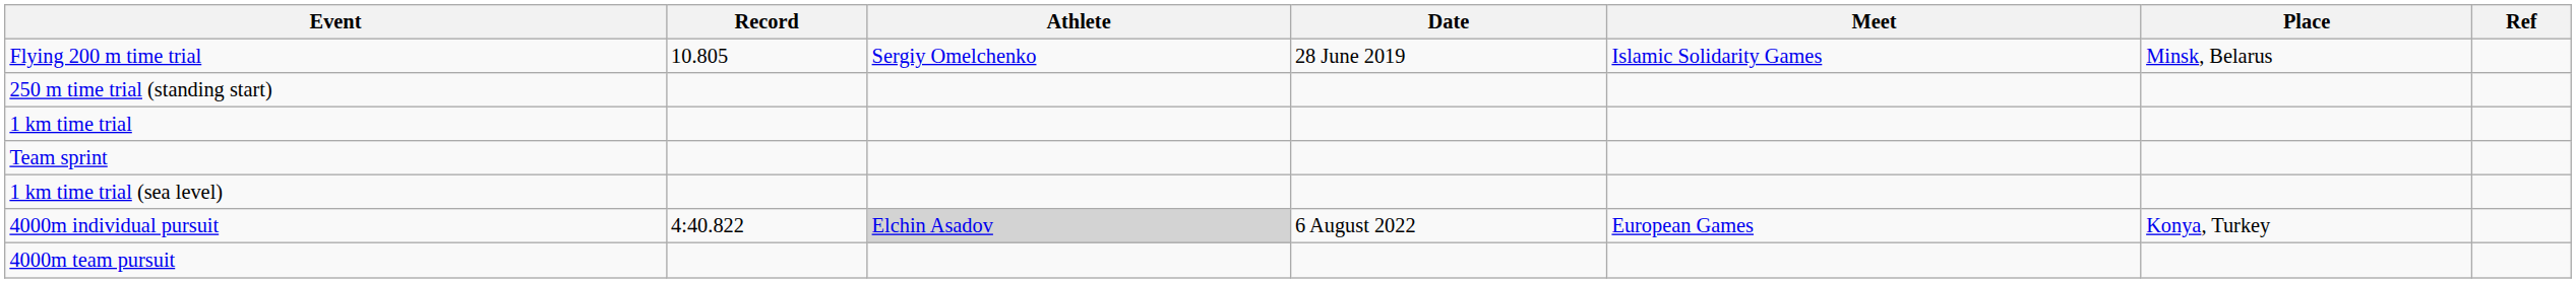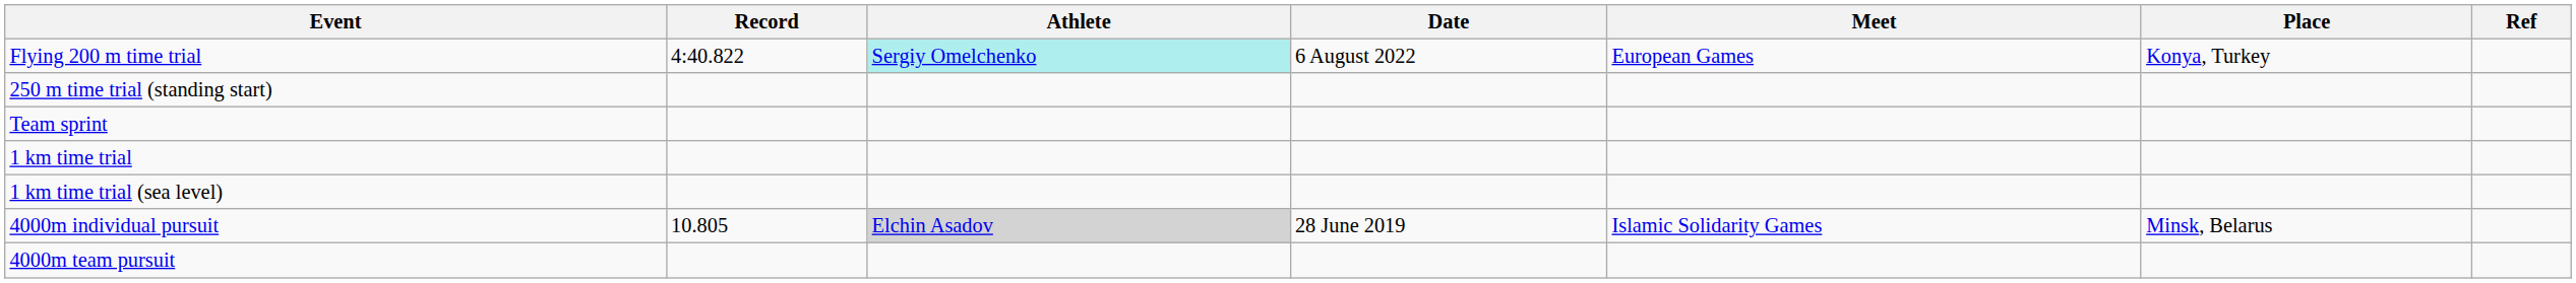 <table class="wikitable" style="font-size:95%; width: 95%;">
 <tr>
 <th>Event</th>
 <th>Record</th>
 <th>Athlete</th>
 <th>Date</th>
 <th>Meet</th>
 <th>Place</th>
 <th>Ref</th>
 </tr>
 <tr>
 <td><a href='#'>Flying 200 m time trial</a></td>
-<td>10.805</td>
-<td><a href='#'>Sergiy Omelchenko</a></td>
-<td>28 June 2019</td>
-<td><a href='#'>Islamic Solidarity Games</a></td>
-<td><a href='#'>Minsk</a>, Belarus</td>
+<td>4:40.822</td>
+<td style="background: paleturquoise;"><a href='#'>Sergiy Omelchenko</a></td>
+<td>6 August 2022</td>
+<td><a href='#'>European Games</a></td>
+<td><a href='#'>Konya</a>, Turkey</td>
 <td></td>
 </tr>
 <tr>
 <td><a href='#'>250 m time trial</a> (standing start)</td>
 <td></td>
 <td></td>
 <td></td>
 <td></td>
 <td></td>
 <td></td>
 </tr>
 <tr>
-<td><a href='#'>1 km time trial</a></td>
+<td><a href='#'>Team sprint</a></td>
 <td></td>
 <td></td>
 <td></td>
 <td></td>
 <td></td>
 <td></td>
 </tr>
 <tr>
-<td><a href='#'>Team sprint</a></td>
+<td><a href='#'>1 km time trial</a></td>
 <td></td>
 <td></td>
 <td></td>
 <td></td>
 <td></td>
 <td></td>
 </tr>
 <tr>
 <td><a href='#'>1 km time trial</a> (sea level)</td>
 <td></td>
 <td></td>
 <td></td>
 <td></td>
 <td></td>
 <td></td>
 </tr>
 <tr>
 <td><a href='#'>4000m individual pursuit</a></td>
-<td>4:40.822</td>
+<td>10.805</td>
 <td style="background: lightgrey;"><a href='#'>Elchin Asadov</a></td>
-<td>6 August 2022</td>
-<td><a href='#'>European Games</a></td>
-<td><a href='#'>Konya</a>, Turkey</td>
+<td>28 June 2019</td>
+<td><a href='#'>Islamic Solidarity Games</a></td>
+<td><a href='#'>Minsk</a>, Belarus</td>
 <td></td>
 </tr>
 <tr>
 <td><a href='#'>4000m team pursuit</a></td>
 <td></td>
 <td></td>
 <td></td>
 <td></td>
 <td></td>
 <td></td>
 </tr>
 </table>
